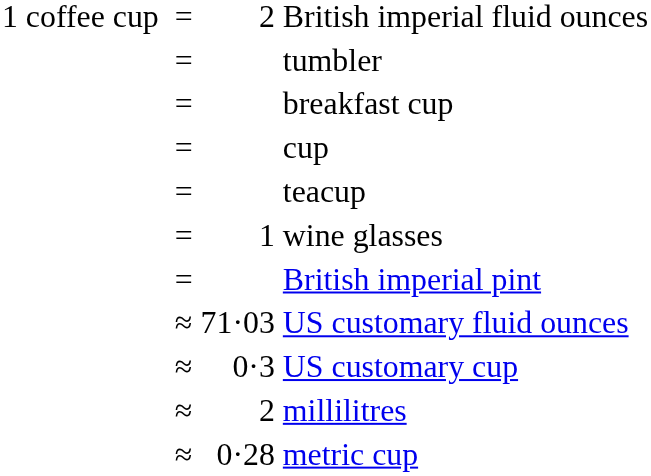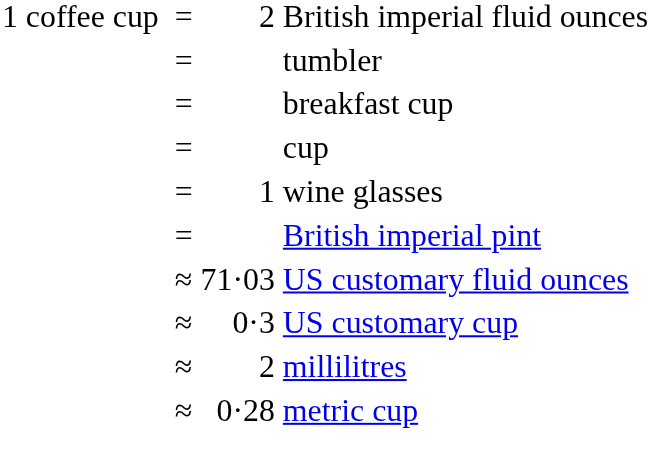 <table>
 <tr>
 <td>1 coffee cup </td>
 <td>=</td>
 <td align=right>2</td>
 <td>British imperial fluid ounces</td>
 </tr>
 <tr>
 <td></td>
 <td>=</td>
 <td align=right></td>
 <td>tumbler</td>
 </tr>
 <tr>
 <td></td>
 <td>=</td>
 <td align=right></td>
 <td>breakfast cup</td>
 </tr>
 <tr>
 <td></td>
 <td>=</td>
 <td align=right></td>
 <td>cup</td>
-</tr>
-<tr>
-<td></td>
-<td>=</td>
-<td align=right></td>
-<td>teacup</td>
 </tr>
 <tr>
 <td></td>
 <td>=</td>
 <td align=right>1</td>
 <td>wine glasses</td>
 </tr>
 <tr>
 <td></td>
 <td>=</td>
 <td align=right></td>
 <td><a href='#'>British imperial pint</a></td>
 </tr>
 <tr>
 <td></td>
 <td>≈</td>
 <td align=right>71·03</td>
 <td><a href='#'>US customary fluid ounces</a></td>
 </tr>
 <tr>
 <td></td>
 <td>≈</td>
 <td align=right>0·3</td>
 <td><a href='#'>US customary cup</a></td>
 </tr>
 <tr>
 <td></td>
 <td>≈</td>
 <td align=right>2</td>
 <td><a href='#'>millilitres</a></td>
 </tr>
 <tr>
 <td></td>
 <td>≈</td>
 <td align=right>0·28</td>
 <td><a href='#'>metric cup</a></td>
 </tr>
 </table>
